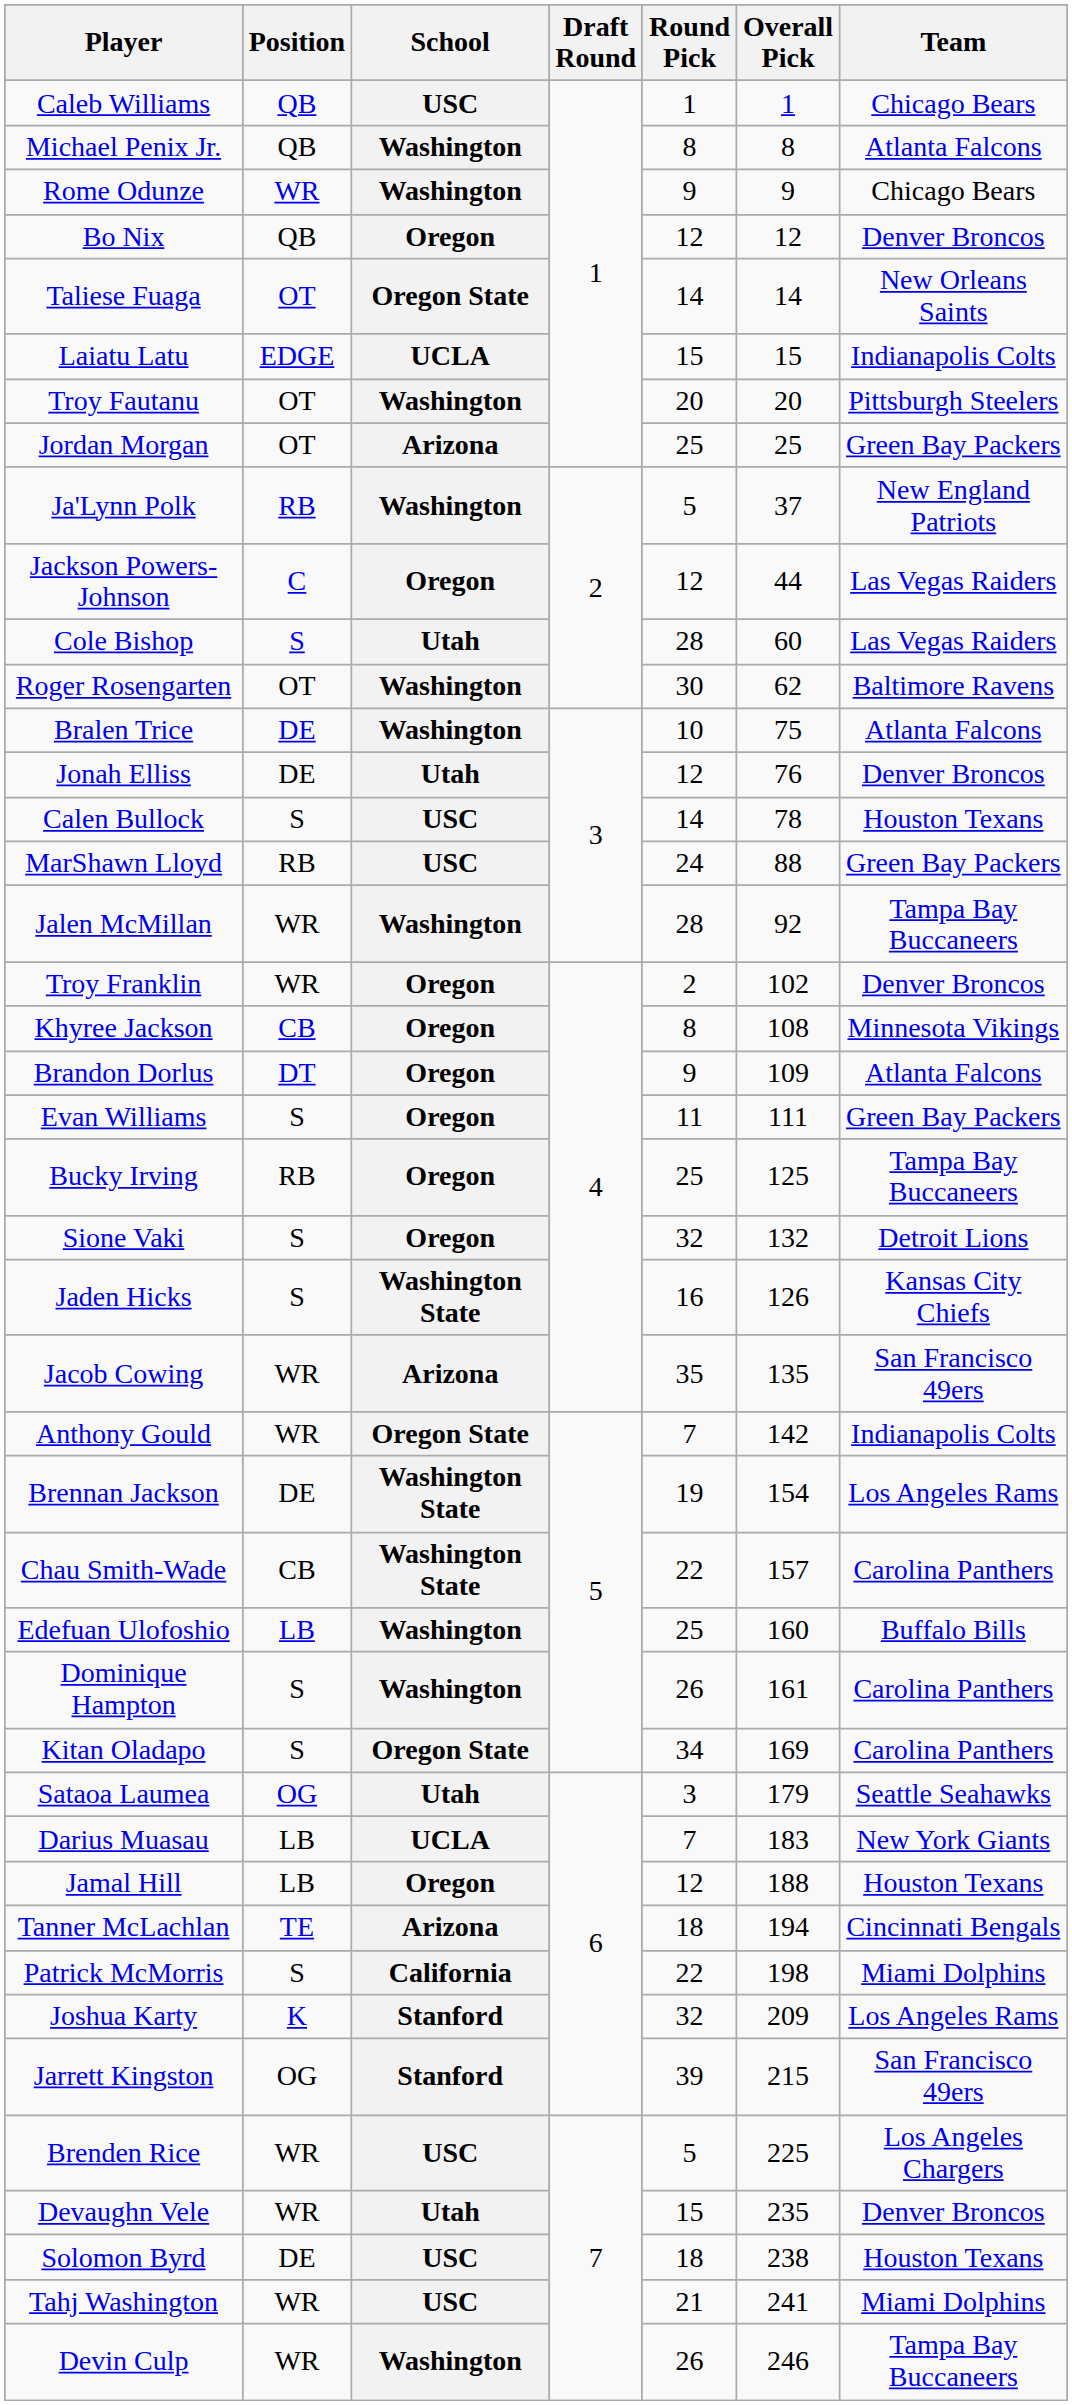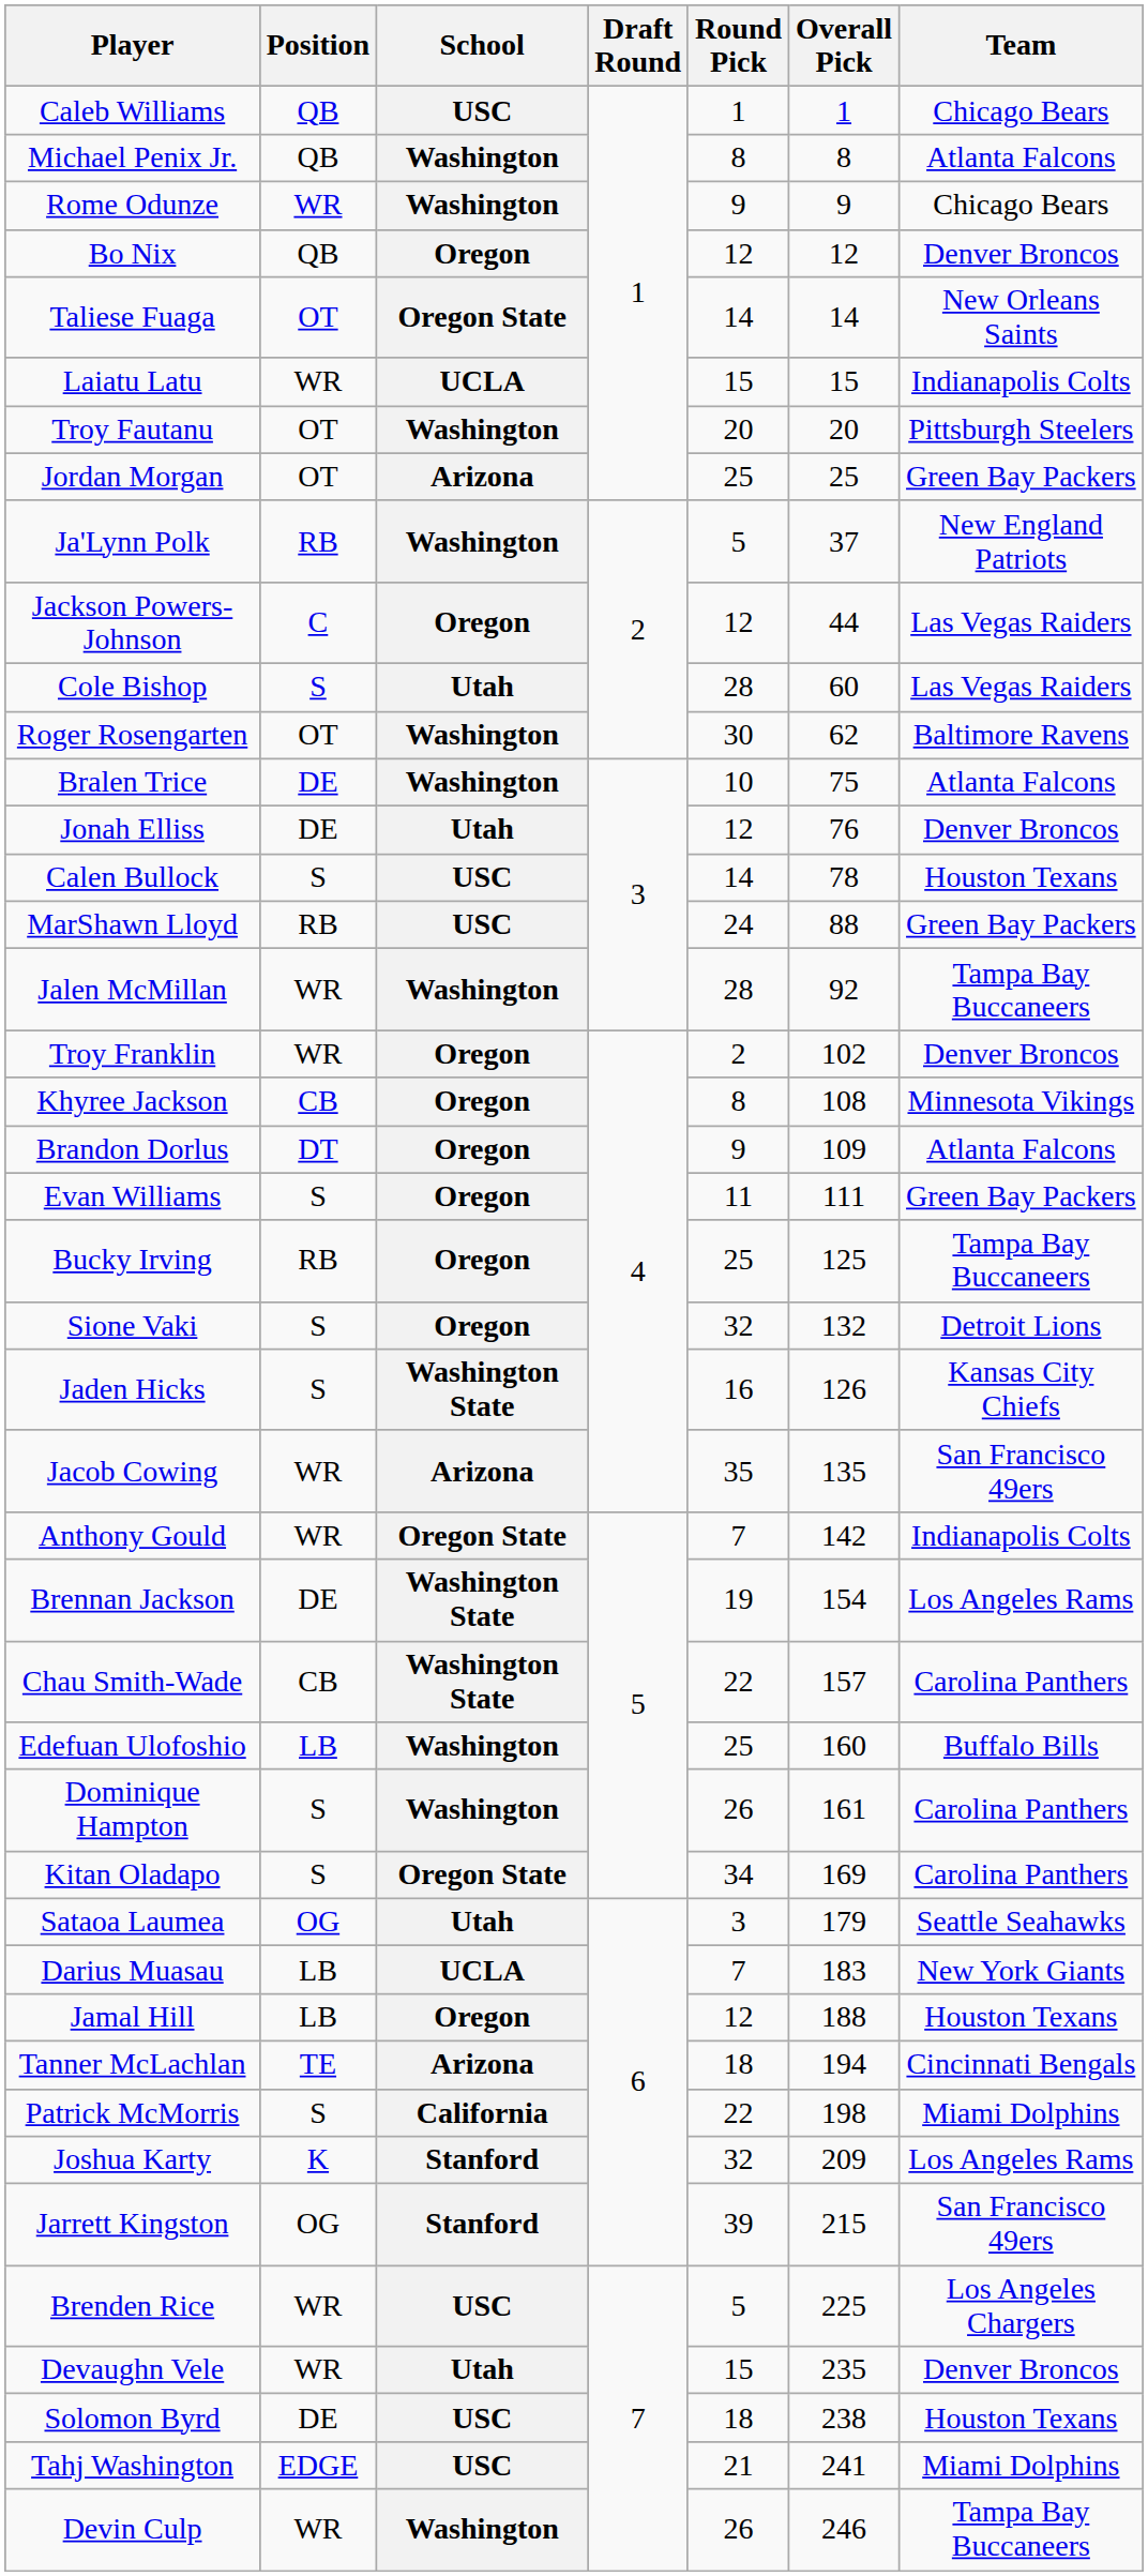 <table class="wikitable sortable" border="1" style="text-align: center;">
 <tr>
 <th>Player</th>
 <th>Position</th>
 <th>School</th>
 <th>Draft<br>Round</th>
 <th>Round<br>Pick</th>
 <th>Overall<br>Pick</th>
 <th>Team</th>
 </tr>
 <tr>
 <td><a href='#'>Caleb Williams</a></td>
 <td><a href='#'>QB</a></td>
 <th style=>USC</th>
 <td rowspan="8">1</td>
 <td>1</td>
 <td><a href='#'>1</a></td>
 <td><a href='#'>Chicago Bears</a></td>
 </tr>
 <tr>
 <td><a href='#'>Michael Penix Jr.</a></td>
 <td>QB</td>
 <th style=>Washington</th>
 <td>8</td>
 <td>8</td>
 <td><a href='#'>Atlanta Falcons</a></td>
 </tr>
 <tr>
 <td><a href='#'>Rome Odunze</a></td>
 <td><a href='#'>WR</a></td>
 <th style=>Washington</th>
 <td>9</td>
 <td>9</td>
 <td>Chicago Bears</td>
 </tr>
 <tr>
 <td><a href='#'>Bo Nix</a></td>
 <td>QB</td>
 <th style=>Oregon</th>
 <td>12</td>
 <td>12</td>
 <td><a href='#'>Denver Broncos</a></td>
 </tr>
 <tr>
 <td><a href='#'>Taliese Fuaga</a></td>
 <td><a href='#'>OT</a></td>
 <th style=>Oregon State</th>
 <td>14</td>
 <td>14</td>
 <td><a href='#'>New Orleans Saints</a></td>
 </tr>
 <tr>
 <td><a href='#'>Laiatu Latu</a></td>
-<td><a href='#'>EDGE</a></td>
+<td>WR</td>
 <th style=>UCLA</th>
 <td>15</td>
 <td>15</td>
 <td><a href='#'>Indianapolis Colts</a></td>
 </tr>
 <tr>
 <td><a href='#'>Troy Fautanu</a></td>
 <td>OT</td>
 <th style=>Washington</th>
 <td>20</td>
 <td>20</td>
 <td><a href='#'>Pittsburgh Steelers</a></td>
 </tr>
 <tr>
 <td><a href='#'>Jordan Morgan</a></td>
 <td>OT</td>
 <th style=>Arizona</th>
 <td>25</td>
 <td>25</td>
 <td><a href='#'>Green Bay Packers</a></td>
 </tr>
 <tr>
 <td><a href='#'>Ja'Lynn Polk</a></td>
 <td><a href='#'>RB</a></td>
 <th style=>Washington</th>
 <td rowspan="4">2</td>
 <td>5</td>
 <td>37</td>
 <td><a href='#'>New England Patriots</a></td>
 </tr>
 <tr>
 <td><a href='#'>Jackson Powers-Johnson</a></td>
 <td><a href='#'>C</a></td>
 <th style=>Oregon</th>
 <td>12</td>
 <td>44</td>
 <td><a href='#'>Las Vegas Raiders</a></td>
 </tr>
 <tr>
 <td><a href='#'>Cole Bishop</a></td>
 <td><a href='#'>S</a></td>
 <th style=>Utah</th>
 <td>28</td>
 <td>60</td>
 <td><a href='#'>Las Vegas Raiders</a></td>
 </tr>
 <tr>
 <td><a href='#'>Roger Rosengarten</a></td>
 <td>OT</td>
 <th style=>Washington</th>
 <td>30</td>
 <td>62</td>
 <td><a href='#'>Baltimore Ravens</a></td>
 </tr>
 <tr>
 <td><a href='#'>Bralen Trice</a></td>
 <td><a href='#'>DE</a></td>
 <th style=>Washington</th>
 <td rowspan="5">3</td>
 <td>10</td>
 <td>75</td>
 <td><a href='#'>Atlanta Falcons</a></td>
 </tr>
 <tr>
 <td><a href='#'>Jonah Elliss</a></td>
 <td>DE</td>
 <th style=>Utah</th>
 <td>12</td>
 <td>76</td>
 <td><a href='#'>Denver Broncos</a></td>
 </tr>
 <tr>
 <td><a href='#'>Calen Bullock</a></td>
 <td>S</td>
 <th style=>USC</th>
 <td>14</td>
 <td>78</td>
 <td><a href='#'>Houston Texans</a></td>
 </tr>
 <tr>
 <td><a href='#'>MarShawn Lloyd</a></td>
 <td>RB</td>
 <th style=>USC</th>
 <td>24</td>
 <td>88</td>
 <td><a href='#'>Green Bay Packers</a></td>
 </tr>
 <tr>
 <td><a href='#'>Jalen McMillan</a></td>
 <td>WR</td>
 <th style=>Washington</th>
 <td>28</td>
 <td>92</td>
 <td><a href='#'>Tampa Bay Buccaneers</a></td>
 </tr>
 <tr>
 <td><a href='#'>Troy Franklin</a></td>
 <td>WR</td>
 <th style=>Oregon</th>
 <td rowspan="8">4</td>
 <td>2</td>
 <td>102</td>
 <td><a href='#'>Denver Broncos</a></td>
 </tr>
 <tr>
 <td><a href='#'>Khyree Jackson</a></td>
 <td><a href='#'>CB</a></td>
 <th style=>Oregon</th>
 <td>8</td>
 <td>108</td>
 <td><a href='#'>Minnesota Vikings</a></td>
 </tr>
 <tr>
 <td><a href='#'>Brandon Dorlus</a></td>
 <td><a href='#'>DT</a></td>
 <th style=>Oregon</th>
 <td>9</td>
 <td>109</td>
 <td><a href='#'>Atlanta Falcons</a></td>
 </tr>
 <tr>
 <td><a href='#'>Evan Williams</a></td>
 <td>S</td>
 <th style=>Oregon</th>
 <td>11</td>
 <td>111</td>
 <td><a href='#'>Green Bay Packers</a></td>
 </tr>
 <tr>
 <td><a href='#'>Bucky Irving</a></td>
 <td>RB</td>
 <th style=>Oregon</th>
 <td>25</td>
 <td>125</td>
 <td><a href='#'>Tampa Bay Buccaneers</a></td>
 </tr>
 <tr>
 <td><a href='#'>Sione Vaki</a></td>
 <td>S</td>
 <th style=>Oregon</th>
 <td>32</td>
 <td>132</td>
 <td><a href='#'>Detroit Lions</a></td>
 </tr>
 <tr>
 <td><a href='#'>Jaden Hicks</a></td>
 <td>S</td>
 <th style=>Washington State</th>
 <td>16</td>
 <td>126</td>
 <td><a href='#'>Kansas City Chiefs</a></td>
 </tr>
 <tr>
 <td><a href='#'>Jacob Cowing</a></td>
 <td>WR</td>
 <th style=>Arizona</th>
 <td>35</td>
 <td>135</td>
 <td><a href='#'>San Francisco 49ers</a></td>
 </tr>
 <tr>
 <td><a href='#'>Anthony Gould</a></td>
 <td>WR</td>
 <th style=>Oregon State</th>
 <td rowspan="6">5</td>
 <td>7</td>
 <td>142</td>
 <td><a href='#'>Indianapolis Colts</a></td>
 </tr>
 <tr>
 <td><a href='#'>Brennan Jackson</a></td>
 <td>DE</td>
 <th style=>Washington State</th>
 <td>19</td>
 <td>154</td>
 <td><a href='#'>Los Angeles Rams</a></td>
 </tr>
 <tr>
 <td><a href='#'>Chau Smith-Wade</a></td>
 <td>CB</td>
 <th style=>Washington State</th>
 <td>22</td>
 <td>157</td>
 <td><a href='#'>Carolina Panthers</a></td>
 </tr>
 <tr>
 <td><a href='#'>Edefuan Ulofoshio</a></td>
 <td><a href='#'>LB</a></td>
 <th style=>Washington</th>
 <td>25</td>
 <td>160</td>
 <td><a href='#'>Buffalo Bills</a></td>
 </tr>
 <tr>
 <td><a href='#'>Dominique Hampton</a></td>
 <td>S</td>
 <th style=>Washington</th>
 <td>26</td>
 <td>161</td>
 <td><a href='#'>Carolina Panthers</a></td>
 </tr>
 <tr>
 <td><a href='#'>Kitan Oladapo</a></td>
 <td>S</td>
 <th style=>Oregon State</th>
 <td>34</td>
 <td>169</td>
 <td><a href='#'>Carolina Panthers</a></td>
 </tr>
 <tr>
 <td><a href='#'>Sataoa Laumea</a></td>
 <td><a href='#'>OG</a></td>
 <th style=>Utah</th>
 <td rowspan="7">6</td>
 <td>3</td>
 <td>179</td>
 <td><a href='#'>Seattle Seahawks</a></td>
 </tr>
 <tr>
 <td><a href='#'>Darius Muasau</a></td>
 <td>LB</td>
 <th style=>UCLA</th>
 <td>7</td>
 <td>183</td>
 <td><a href='#'>New York Giants</a></td>
 </tr>
 <tr>
 <td><a href='#'>Jamal Hill</a></td>
 <td>LB</td>
 <th style=>Oregon</th>
 <td>12</td>
 <td>188</td>
 <td><a href='#'>Houston Texans</a></td>
 </tr>
 <tr>
 <td><a href='#'>Tanner McLachlan</a></td>
 <td><a href='#'>TE</a></td>
 <th style=>Arizona</th>
 <td>18</td>
 <td>194</td>
 <td><a href='#'>Cincinnati Bengals</a></td>
 </tr>
 <tr>
 <td><a href='#'>Patrick McMorris</a></td>
 <td>S</td>
 <th style=>California</th>
 <td>22</td>
 <td>198</td>
 <td><a href='#'>Miami Dolphins</a></td>
 </tr>
 <tr>
 <td><a href='#'>Joshua Karty</a></td>
 <td><a href='#'>K</a></td>
 <th style=>Stanford</th>
 <td>32</td>
 <td>209</td>
 <td><a href='#'>Los Angeles Rams</a></td>
 </tr>
 <tr>
 <td><a href='#'>Jarrett Kingston</a></td>
 <td>OG</td>
 <th style=>Stanford</th>
 <td>39</td>
 <td>215</td>
 <td><a href='#'>San Francisco 49ers</a></td>
 </tr>
 <tr>
 <td><a href='#'>Brenden Rice</a></td>
 <td>WR</td>
 <th style=>USC</th>
 <td rowspan="5">7</td>
 <td>5</td>
 <td>225</td>
 <td><a href='#'>Los Angeles Chargers</a></td>
 </tr>
 <tr>
 <td><a href='#'>Devaughn Vele</a></td>
 <td>WR</td>
 <th style=>Utah</th>
 <td>15</td>
 <td>235</td>
 <td><a href='#'>Denver Broncos</a></td>
 </tr>
 <tr>
 <td><a href='#'>Solomon Byrd</a></td>
 <td>DE</td>
 <th style=>USC</th>
 <td>18</td>
 <td>238</td>
 <td><a href='#'>Houston Texans</a></td>
 </tr>
 <tr>
 <td><a href='#'>Tahj Washington</a></td>
-<td>WR</td>
+<td><a href='#'>EDGE</a></td>
 <th style=>USC</th>
 <td>21</td>
 <td>241</td>
 <td><a href='#'>Miami Dolphins</a></td>
 </tr>
 <tr>
 <td><a href='#'>Devin Culp</a></td>
 <td>WR</td>
 <th style=>Washington</th>
 <td>26</td>
 <td>246</td>
 <td><a href='#'>Tampa Bay Buccaneers</a></td>
 </tr>
 <tr>
 </tr>
 </table>
